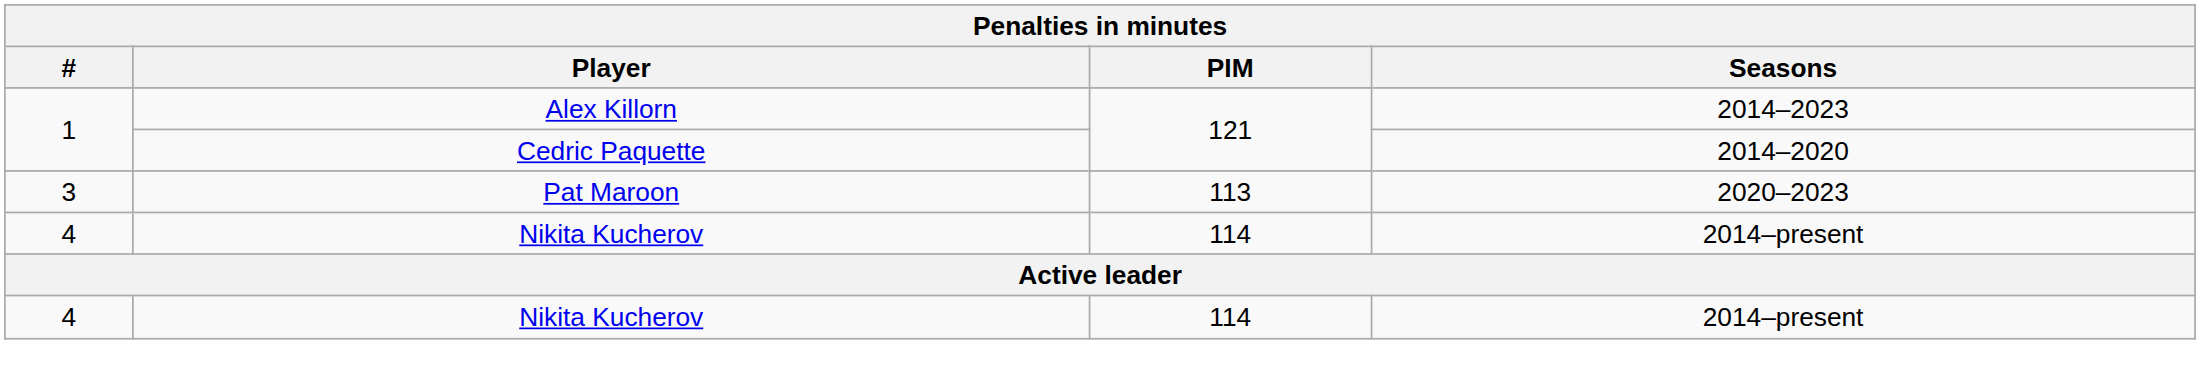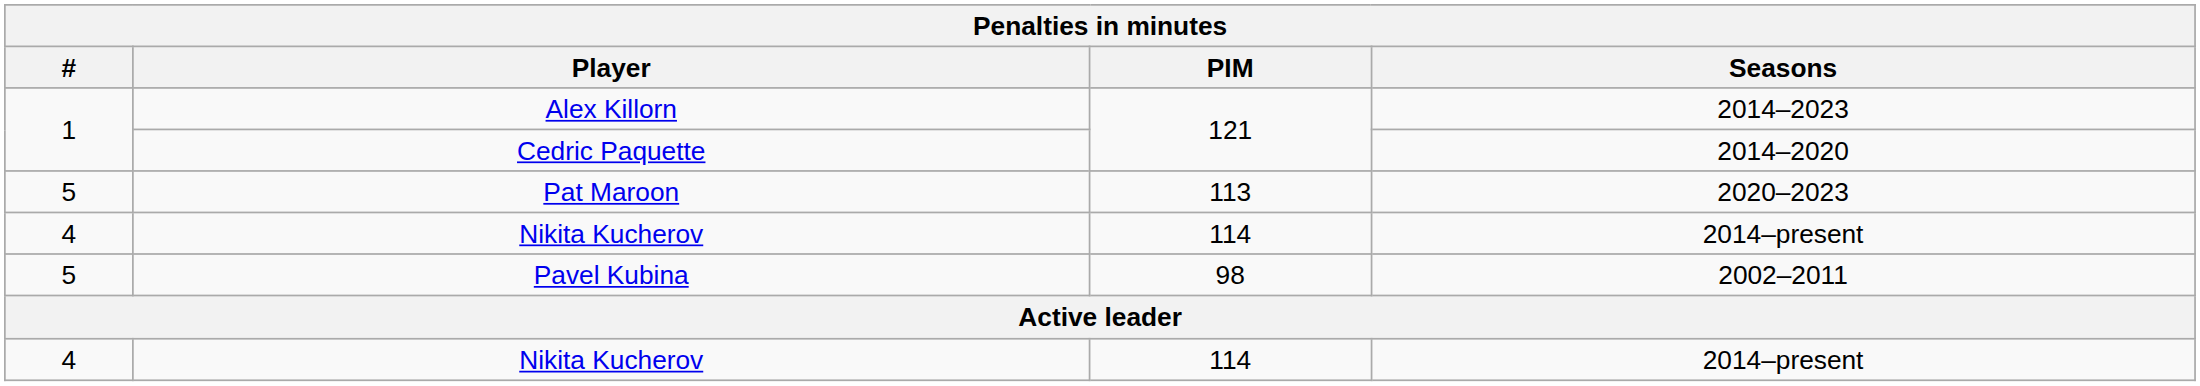 <table class="wikitable" style="text-align: center; font-size: 95%" width="80%">
 <tr>
 <th colspan="4">Penalties in minutes</th>
 </tr>
 <tr>
 <th>#</th>
 <th>Player</th>
 <th>PIM</th>
 <th>Seasons</th>
 </tr>
 <tr>
 <td rowspan="2">1</td>
 <td><a href='#'>Alex Killorn</a></td>
 <td rowspan="2">121</td>
 <td>2014–2023</td>
 </tr>
 <tr>
 <td><a href='#'>Cedric Paquette</a></td>
 <td>2014–2020</td>
 </tr>
 <tr>
-<td>3</td>
+<td>5</td>
 <td><a href='#'>Pat Maroon</a></td>
 <td>113</td>
 <td>2020–2023</td>
 </tr>
 <tr>
 <td>4</td>
 <td><a href='#'>Nikita Kucherov</a></td>
 <td>114</td>
 <td>2014–present</td>
 </tr>
 <tr>
+<td>5</td>
+<td><a href='#'>Pavel Kubina</a></td>
+<td>98</td>
+<td>2002–2011</td>
+</tr>
+<tr>
 <th colspan="4">Active leader</th>
 </tr>
 <tr>
 <td>4</td>
 <td><a href='#'>Nikita Kucherov</a></td>
 <td>114</td>
 <td>2014–present</td>
 </tr>
 </table>
